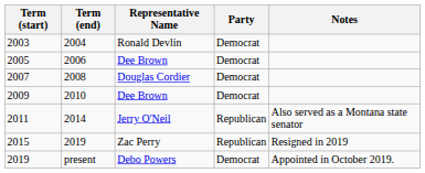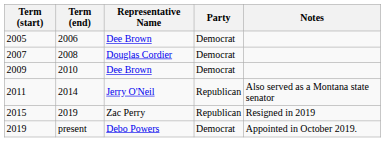 <table class="wikitable sortable">
 <tr>
 <th>Term (start)</th>
 <th>Term (end)</th>
 <th>Representative Name</th>
 <th>Party</th>
 <th>Notes</th>
-</tr>
-<tr>
-<td>2003</td>
-<td>2004</td>
-<td>Ronald Devlin</td>
-<td>Democrat</td>
-<td></td>
 </tr>
 <tr>
 <td>2005</td>
 <td>2006</td>
 <td><a href='#'>Dee Brown</a></td>
 <td>Democrat</td>
 <td></td>
 </tr>
 <tr>
 <td>2007</td>
 <td>2008</td>
 <td><a href='#'>Douglas Cordier</a></td>
 <td>Democrat</td>
 <td></td>
 </tr>
 <tr>
 <td>2009</td>
 <td>2010</td>
 <td><a href='#'>Dee Brown</a></td>
 <td>Democrat</td>
 <td></td>
 </tr>
 <tr>
 <td>2011</td>
 <td>2014</td>
 <td><a href='#'>Jerry O'Neil</a></td>
 <td>Republican</td>
 <td>Also served as a Montana state senator</td>
 </tr>
 <tr>
 <td>2015</td>
 <td>2019</td>
 <td>Zac Perry</td>
 <td>Republican</td>
 <td>Resigned in 2019</td>
 </tr>
 <tr>
 <td>2019</td>
 <td>present</td>
 <td><a href='#'>Debo Powers</a></td>
 <td>Democrat</td>
 <td>Appointed in October 2019.</td>
 </tr>
 </table>
